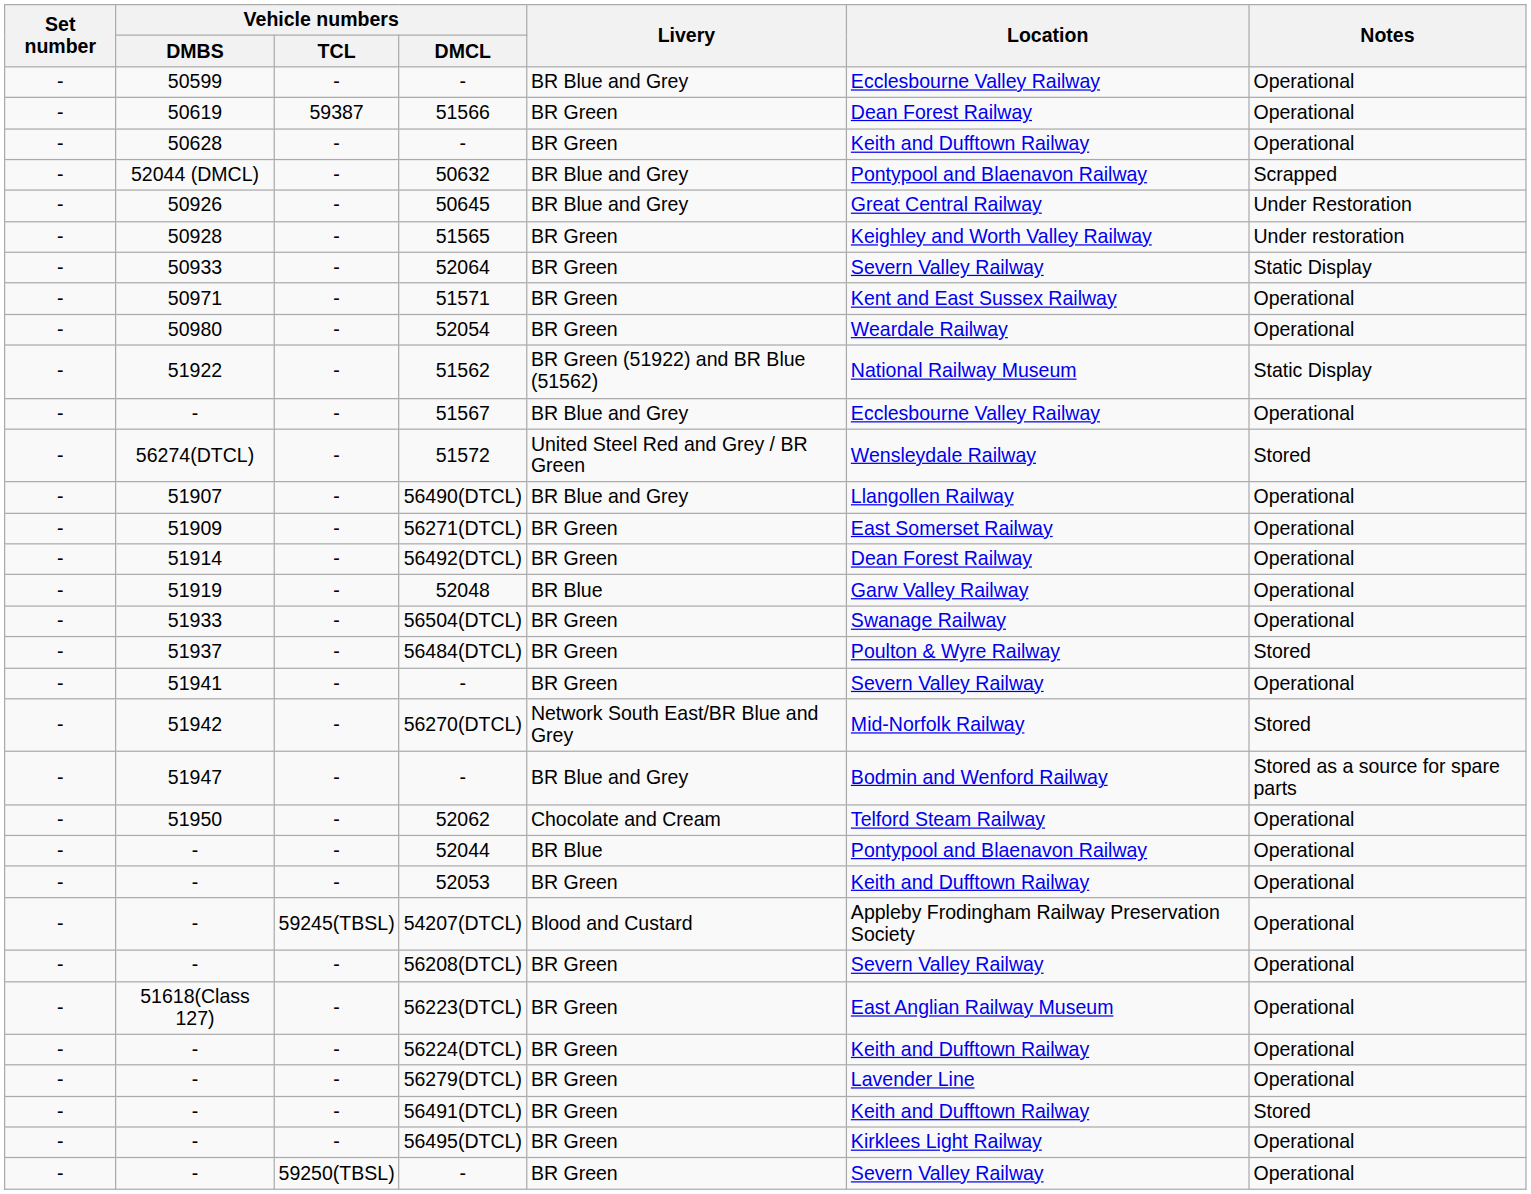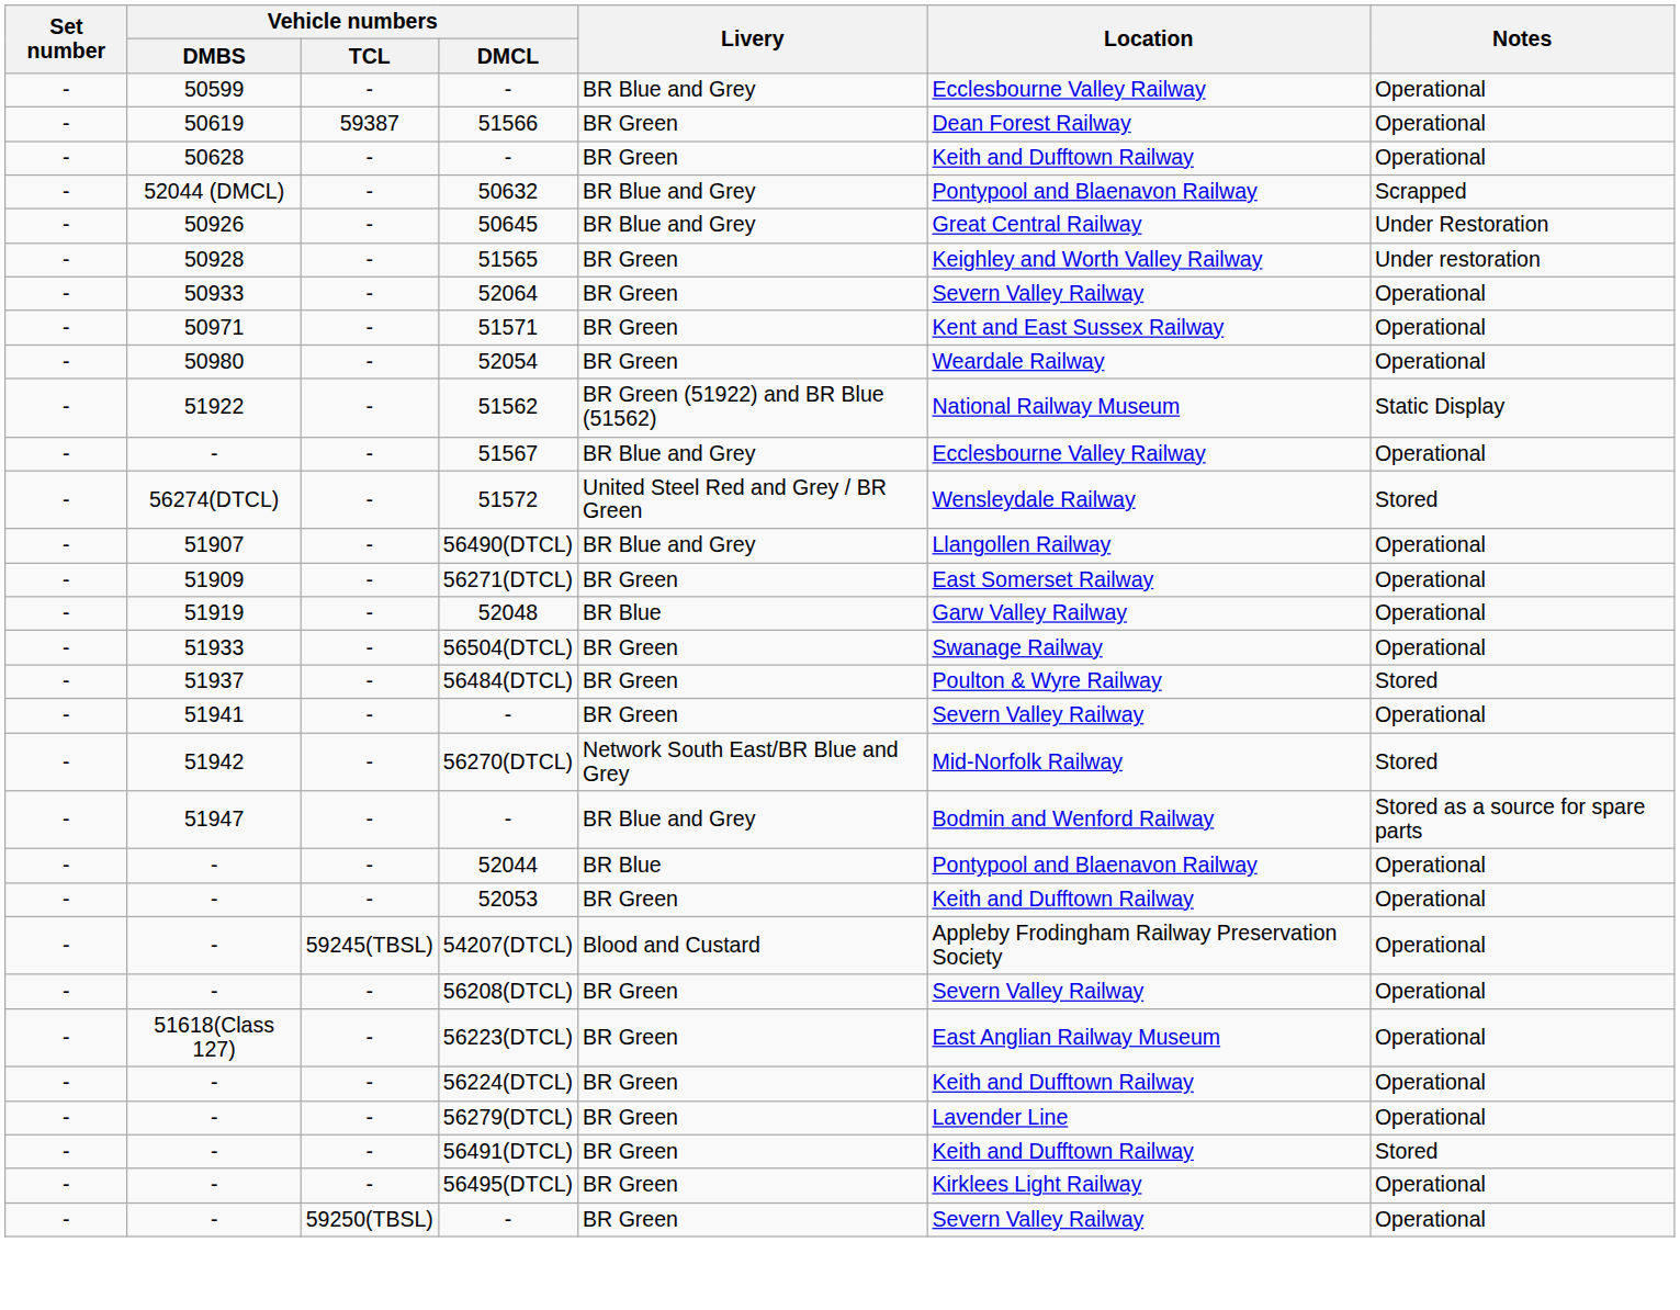 <table class="wikitable sortable collapsible">
 <tr>
 <th rowspan=2>Set number</th>
 <th colspan=3>Vehicle numbers</th>
 <th rowspan=2 align=left>Livery</th>
 <th rowspan=2 align=left>Location</th>
 <th rowspan=2 align=left>Notes</th>
 </tr>
 <tr>
 <th>DMBS</th>
 <th>TCL</th>
 <th>DMCL</th>
 </tr>
 <tr>
 <td align=center>-</td>
 <td align=center>50599</td>
 <td align=center>-</td>
 <td align=center>-</td>
 <td>BR Blue and Grey</td>
 <td><a href='#'>Ecclesbourne Valley Railway</a></td>
 <td>Operational</td>
 </tr>
 <tr>
 <td align=center>-</td>
 <td align=center>50619</td>
 <td align=center>59387</td>
 <td align=center>51566</td>
 <td>BR Green</td>
 <td><a href='#'>Dean Forest Railway</a></td>
 <td>Operational</td>
 </tr>
 <tr>
 <td align=center>-</td>
 <td align=center>50628</td>
 <td align=center>-</td>
 <td align=center>-</td>
 <td>BR Green</td>
 <td><a href='#'>Keith and Dufftown Railway</a></td>
 <td>Operational</td>
 </tr>
 <tr>
 <td align=center>-</td>
 <td align=center>52044 (DMCL)</td>
 <td align=center>-</td>
 <td align=center>50632</td>
 <td>BR Blue and Grey</td>
 <td><a href='#'>Pontypool and Blaenavon Railway</a></td>
 <td>Scrapped</td>
 </tr>
 <tr>
 <td align=center>-</td>
 <td align=center>50926</td>
 <td align=center>-</td>
 <td align=center>50645</td>
 <td>BR Blue and Grey</td>
 <td><a href='#'>Great Central Railway</a></td>
 <td>Under Restoration</td>
 </tr>
 <tr>
 <td align=center>-</td>
 <td align=center>50928</td>
 <td align=center>-</td>
 <td align=center>51565</td>
 <td>BR Green</td>
 <td><a href='#'>Keighley and Worth Valley Railway</a></td>
 <td>Under restoration</td>
 </tr>
 <tr>
 <td align=center>-</td>
 <td align=center>50933</td>
 <td align=center>-</td>
 <td align=center>52064</td>
 <td>BR Green</td>
 <td><a href='#'>Severn Valley Railway</a></td>
-<td>Static Display</td>
+<td>Operational</td>
 </tr>
 <tr>
 <td align=center>-</td>
 <td align=center>50971</td>
 <td align=center>-</td>
 <td align=center>51571</td>
 <td>BR Green</td>
 <td><a href='#'>Kent and East Sussex Railway</a></td>
 <td>Operational</td>
 </tr>
 <tr>
 <td align=center>-</td>
 <td align=center>50980</td>
 <td align=center>-</td>
 <td align=center>52054</td>
 <td>BR Green</td>
 <td><a href='#'>Weardale Railway</a></td>
 <td>Operational</td>
 </tr>
 <tr>
 <td align=center>-</td>
 <td align=center>51922</td>
 <td align=center>-</td>
 <td align=center>51562</td>
 <td>BR Green (51922) and BR Blue (51562)</td>
 <td><a href='#'>National Railway Museum</a></td>
 <td>Static Display</td>
 </tr>
 <tr>
 <td align=center>-</td>
 <td align=center>-</td>
 <td align=center>-</td>
 <td align=center>51567</td>
 <td>BR Blue and Grey</td>
 <td><a href='#'>Ecclesbourne Valley Railway</a></td>
 <td>Operational</td>
 </tr>
 <tr>
 <td align=center>-</td>
 <td align=center>56274(DTCL)</td>
 <td align=center>-</td>
 <td align=center>51572</td>
 <td>United Steel Red and Grey / BR Green</td>
 <td><a href='#'>Wensleydale Railway</a></td>
 <td>Stored</td>
 </tr>
 <tr>
 <td align=center>-</td>
 <td align=center>51907</td>
 <td align=center>-</td>
 <td align=center>56490(DTCL)</td>
 <td>BR Blue and Grey</td>
 <td><a href='#'>Llangollen Railway</a></td>
 <td>Operational</td>
 </tr>
 <tr>
 <td align=center>-</td>
 <td align=center>51909</td>
 <td align=center>-</td>
 <td align=center>56271(DTCL)</td>
 <td>BR Green</td>
 <td><a href='#'>East Somerset Railway</a></td>
 <td>Operational</td>
 </tr>
 <tr>
 <td align=center>-</td>
-<td align=center>51914</td>
-<td align=center>-</td>
-<td align=center>56492(DTCL)</td>
-<td>BR Green</td>
-<td><a href='#'>Dean Forest Railway</a></td>
-<td>Operational</td>
-</tr>
-<tr>
-<td align=center>-</td>
 <td align=center>51919</td>
 <td align=center>-</td>
 <td align=center>52048</td>
 <td>BR Blue</td>
 <td><a href='#'>Garw Valley Railway</a></td>
 <td>Operational</td>
 </tr>
 <tr>
 <td align=center>-</td>
 <td align=center>51933</td>
 <td align=center>-</td>
 <td align=center>56504(DTCL)</td>
 <td>BR Green</td>
 <td><a href='#'>Swanage Railway</a></td>
 <td>Operational</td>
 </tr>
 <tr>
 <td align=center>-</td>
 <td align=center>51937</td>
 <td align=center>-</td>
 <td align=center>56484(DTCL)</td>
 <td>BR Green</td>
 <td><a href='#'>Poulton & Wyre Railway</a></td>
 <td>Stored</td>
 </tr>
 <tr>
 <td align=center>-</td>
 <td align=center>51941</td>
 <td align=center>-</td>
 <td align=center>-</td>
 <td>BR Green</td>
 <td><a href='#'>Severn Valley Railway</a></td>
 <td>Operational</td>
 </tr>
 <tr>
 <td align=center>-</td>
 <td align=center>51942</td>
 <td align=center>-</td>
 <td align=center>56270(DTCL)</td>
 <td>Network South East/BR Blue and Grey</td>
 <td><a href='#'>Mid-Norfolk Railway</a></td>
 <td>Stored</td>
 </tr>
 <tr>
 <td align=center>-</td>
 <td align=center>51947</td>
 <td align=center>-</td>
 <td align=center>-</td>
 <td>BR Blue and Grey</td>
 <td><a href='#'>Bodmin and Wenford Railway</a></td>
 <td>Stored as a source for spare parts</td>
-</tr>
-<tr>
-<td align=center>-</td>
-<td align=center>51950</td>
-<td align=center>-</td>
-<td align=center>52062</td>
-<td>Chocolate and Cream</td>
-<td><a href='#'>Telford Steam Railway</a></td>
-<td>Operational</td>
 </tr>
 <tr>
 <td align=center>-</td>
 <td align=center>-</td>
 <td align=center>-</td>
 <td align=center>52044</td>
 <td>BR Blue</td>
 <td><a href='#'>Pontypool and Blaenavon Railway</a></td>
 <td>Operational</td>
 </tr>
 <tr>
 <td align=center>-</td>
 <td align=center>-</td>
 <td align=center>-</td>
 <td align=center>52053</td>
 <td>BR Green</td>
 <td><a href='#'>Keith and Dufftown Railway</a></td>
 <td>Operational</td>
 </tr>
 <tr>
 <td align=center>-</td>
 <td align=center>-</td>
 <td align=center>59245(TBSL)</td>
 <td align=center>54207(DTCL)</td>
 <td>Blood and Custard</td>
 <td>Appleby Frodingham Railway Preservation Society</td>
 <td>Operational</td>
 </tr>
 <tr>
 <td align=center>-</td>
 <td align=center>-</td>
 <td align=center>-</td>
 <td align=center>56208(DTCL)</td>
 <td>BR Green</td>
 <td><a href='#'>Severn Valley Railway</a></td>
 <td>Operational</td>
 </tr>
 <tr>
 <td align=center>-</td>
 <td align=center>51618(Class 127)</td>
 <td align=center>-</td>
 <td align=center>56223(DTCL)</td>
 <td>BR Green</td>
 <td><a href='#'>East Anglian Railway Museum</a></td>
 <td>Operational</td>
 </tr>
 <tr>
 <td align=center>-</td>
 <td align=center>-</td>
 <td align=center>-</td>
 <td align=center>56224(DTCL)</td>
 <td>BR Green</td>
 <td><a href='#'>Keith and Dufftown Railway</a></td>
 <td>Operational</td>
 </tr>
 <tr>
 <td align=center>-</td>
 <td align=center>-</td>
 <td align=center>-</td>
 <td align=center>56279(DTCL)</td>
 <td>BR Green</td>
 <td><a href='#'>Lavender Line</a></td>
 <td>Operational</td>
 </tr>
 <tr>
 <td align=center>-</td>
 <td align=center>-</td>
 <td align=center>-</td>
 <td align=center>56491(DTCL)</td>
 <td>BR Green</td>
 <td><a href='#'>Keith and Dufftown Railway</a></td>
 <td>Stored</td>
 </tr>
 <tr>
 <td align=center>-</td>
 <td align=center>-</td>
 <td align=center>-</td>
 <td align=center>56495(DTCL)</td>
 <td>BR Green</td>
 <td><a href='#'>Kirklees Light Railway</a></td>
 <td>Operational</td>
 </tr>
 <tr>
 <td align=center>-</td>
 <td align=center>-</td>
 <td align=center>59250(TBSL)</td>
 <td align=center>-</td>
 <td>BR Green</td>
 <td><a href='#'>Severn Valley Railway</a></td>
 <td>Operational</td>
 </tr>
 </table>
